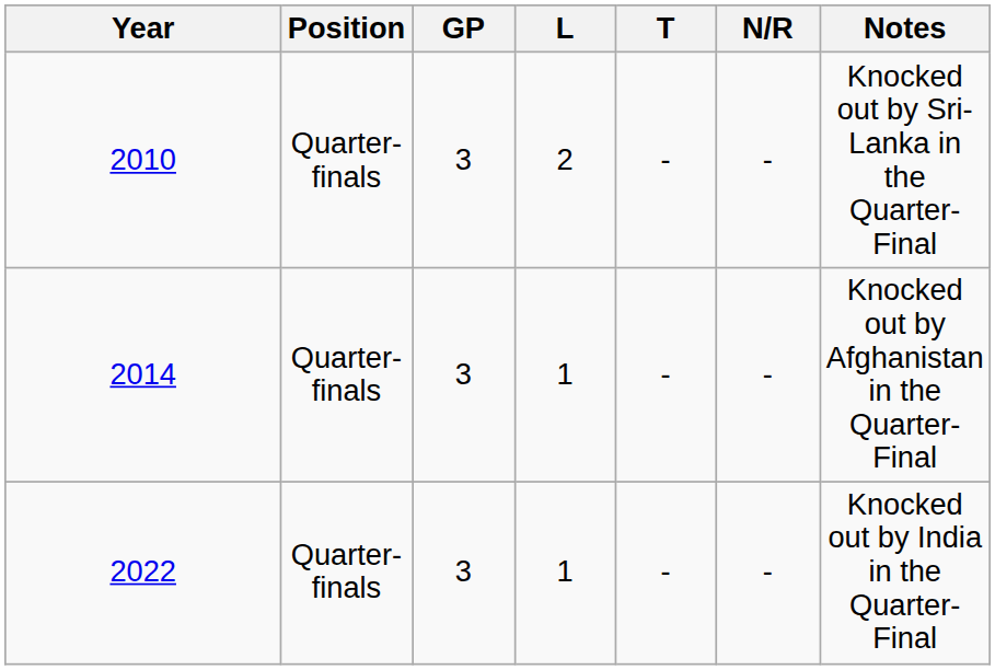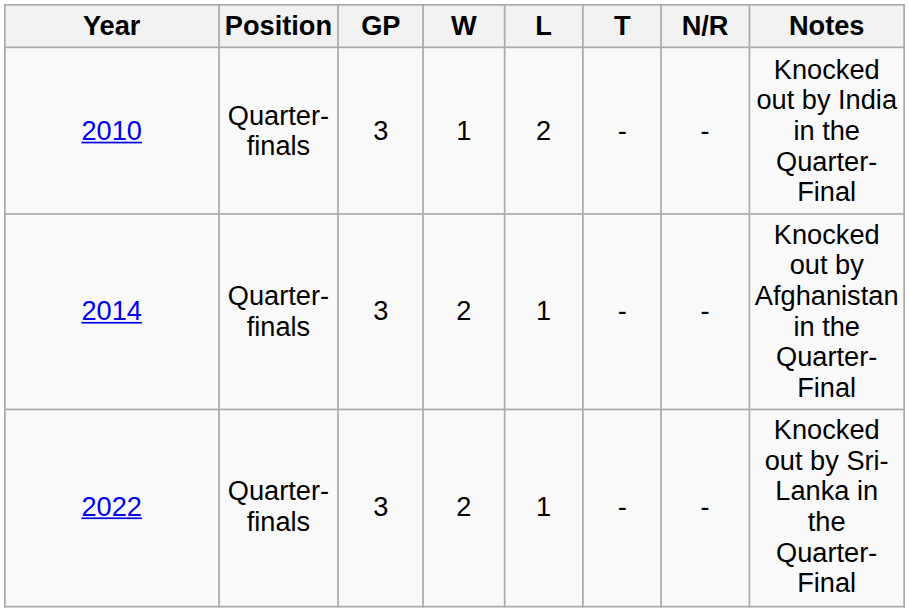 <table class="wikitable" style="text-align: center; width:85%">
 <tr>
 <th width=150>Year</th>
 <th width=50>Position</th>
 <th width=50>GP</th>
+<th width=50>W</th>
 <th width=50>L</th>
 <th width=50>T</th>
 <th width=50>N/R</th>
 <th>Notes</th>
 </tr>
 <tr>
 <td><a href='#'>2010</a></td>
 <td>Quarter-finals</td>
 <td>3</td>
+<td>1</td>
 <td>2</td>
 <td>-</td>
 <td>-</td>
-<td>Knocked out by Sri-Lanka in the Quarter-Final</td>
+<td>Knocked out by India in the Quarter-Final</td>
 </tr>
 <tr>
 <td><a href='#'>2014</a></td>
 <td>Quarter-finals</td>
 <td>3</td>
+<td>2</td>
 <td>1</td>
 <td>-</td>
 <td>-</td>
 <td>Knocked out by Afghanistan in the Quarter-Final</td>
 </tr>
 <tr>
 <td><a href='#'>2022</a></td>
 <td>Quarter-finals</td>
 <td>3</td>
+<td>2</td>
 <td>1</td>
 <td>-</td>
 <td>-</td>
-<td>Knocked out by India in the Quarter-Final</td>
+<td>Knocked out by Sri-Lanka in the Quarter-Final</td>
 </tr>
 </table>
